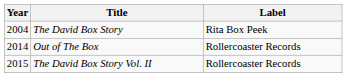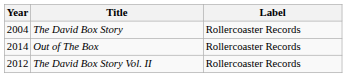 <table class="wikitable">
 <tr>
 <th width="25">Year</th>
 <th width="250">Title</th>
 <th width="200">Label</th>
 </tr>
 <tr>
 <td>2004</td>
 <td><em>The David Box Story</em></td>
-<td>Rita Box Peek</td>
+<td>Rollercoaster Records</td>
 </tr>
 <tr>
 <td>2014</td>
 <td><em>Out of The Box</em></td>
 <td>Rollercoaster Records</td>
 </tr>
 <tr>
-<td>2015</td>
+<td>2012</td>
 <td><em>The David Box Story Vol. II</em></td>
 <td>Rollercoaster Records</td>
 </tr>
 </table>
